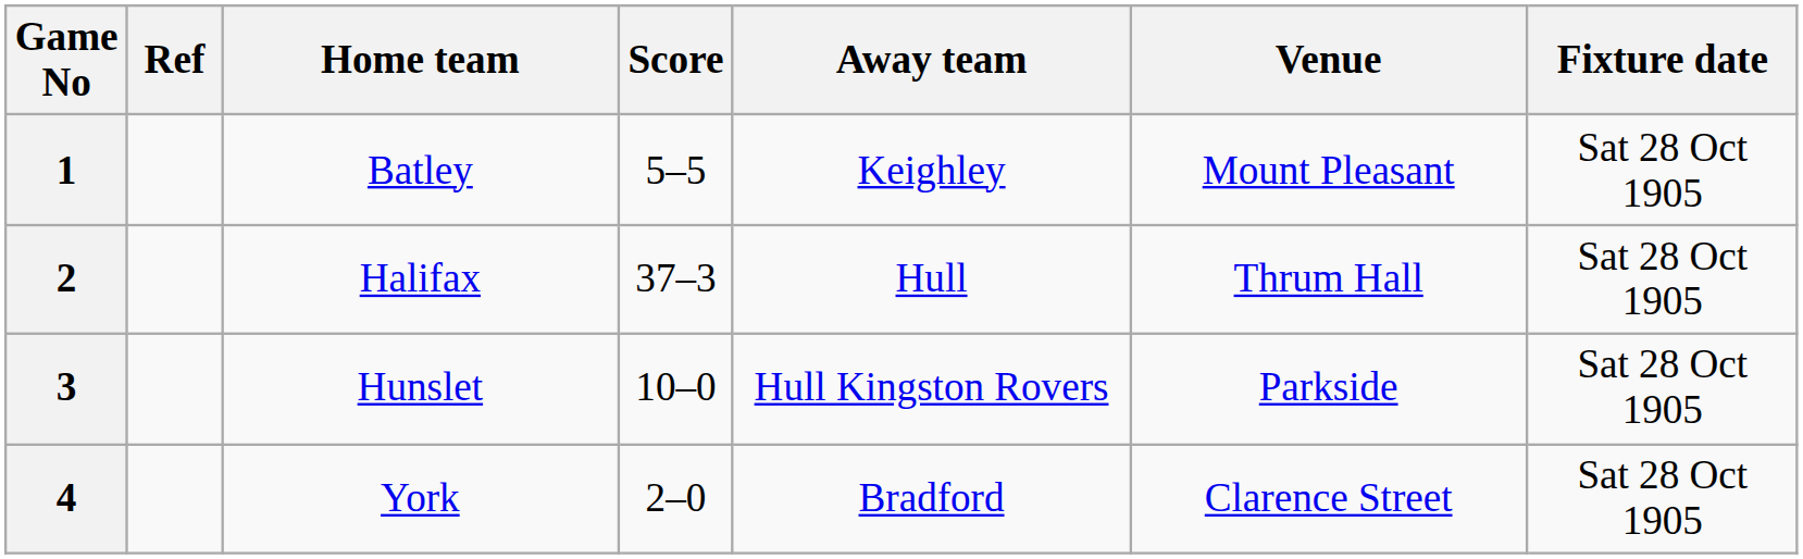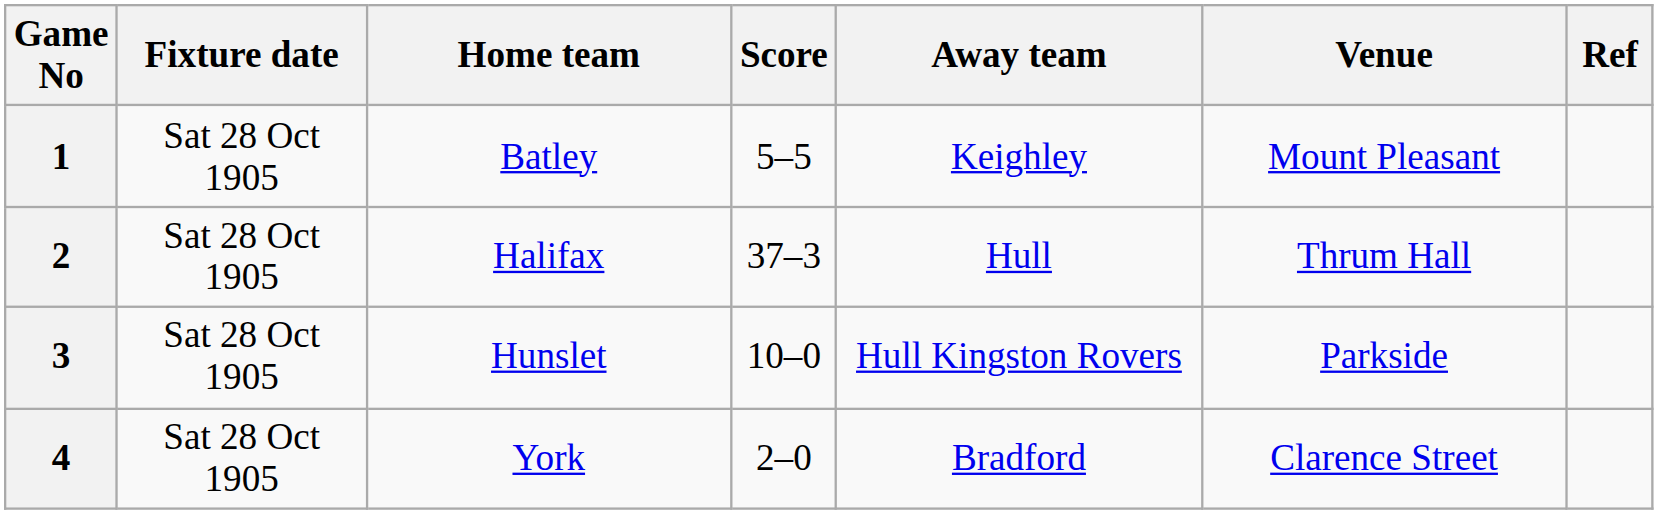 <table class="wikitable" style="text-align:center;">
 <tr>
 <th width=20 abbr="No" scope="col">Game No</th>
-<th width=30 abbr="Ref" scope="col">Ref</th>
+<th width=100 abbr="Date" scope="col">Fixture date</th>
 <th width=150 abbr="Home team" scope="col">Home team</th>
 <th width=20 abbr="Score" scope="col">Score</th>
 <th width=150 abbr="Away team" scope="col">Away team</th>
 <th width=150 abbr="Venue" scope="col">Venue</th>
-<th width=100 abbr="Date" scope="col">Fixture date</th>
+<th width=30 abbr="Ref" scope="col">Ref</th>
 </tr>
 <tr>
 <th scope="row">1</th>
-<td></td>
+<td>Sat 28 Oct 1905</td>
 <td><a href='#'>Batley</a></td>
 <td>5–5</td>
 <td><a href='#'>Keighley</a></td>
 <td><a href='#'>Mount Pleasant</a></td>
-<td>Sat 28 Oct 1905</td>
+<td></td>
 </tr>
 <tr>
 <th scope="row">2</th>
-<td></td>
+<td>Sat 28 Oct 1905</td>
 <td><a href='#'>Halifax</a></td>
 <td>37–3</td>
 <td><a href='#'>Hull</a></td>
 <td><a href='#'>Thrum Hall</a></td>
-<td>Sat 28 Oct 1905</td>
+<td></td>
 </tr>
 <tr>
 <th scope="row">3</th>
-<td></td>
+<td>Sat 28 Oct 1905</td>
 <td><a href='#'>Hunslet</a></td>
 <td>10–0</td>
 <td><a href='#'>Hull Kingston Rovers</a></td>
 <td><a href='#'>Parkside</a></td>
-<td>Sat 28 Oct 1905</td>
+<td></td>
 </tr>
 <tr>
 <th scope="row">4</th>
-<td></td>
+<td>Sat 28 Oct 1905</td>
 <td><a href='#'>York</a></td>
 <td>2–0</td>
 <td><a href='#'>Bradford</a></td>
 <td><a href='#'>Clarence Street</a></td>
-<td>Sat 28 Oct 1905</td>
+<td></td>
 </tr>
 </table>
